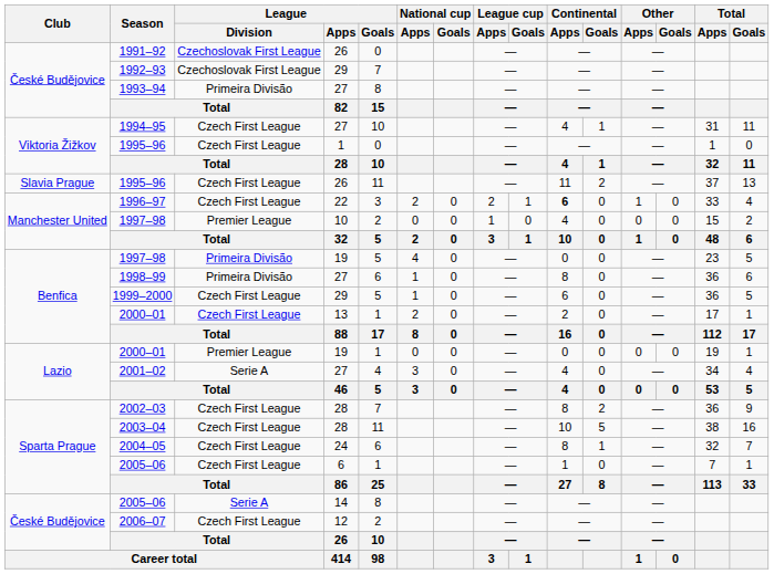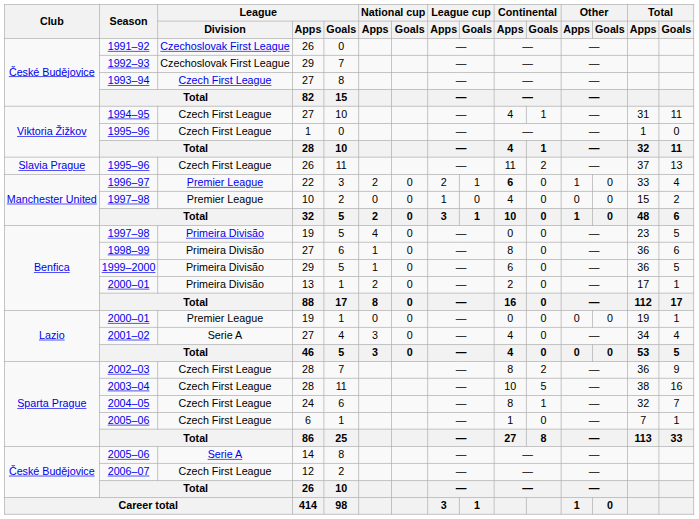 <table class="wikitable" style="text-align:center">
 <tr>
 <th rowspan="2">Club</th>
 <th rowspan="2">Season</th>
 <th colspan="3">League</th>
 <th colspan="2">National cup</th>
 <th colspan="2">League cup</th>
 <th colspan="2">Continental</th>
 <th colspan="2">Other</th>
 <th colspan="2">Total</th>
 </tr>
 <tr>
 <th>Division</th>
 <th>Apps</th>
 <th>Goals</th>
 <th>Apps</th>
 <th>Goals</th>
 <th>Apps</th>
 <th>Goals</th>
 <th>Apps</th>
 <th>Goals</th>
 <th>Apps</th>
 <th>Goals</th>
 <th>Apps</th>
 <th>Goals</th>
 </tr>
 <tr>
 <td rowspan="4"><a href='#'>České Budějovice</a></td>
 <td><a href='#'>1991–92</a></td>
 <td><a href='#'>Czechoslovak First League</a></td>
 <td>26</td>
 <td>0</td>
 <td></td>
 <td></td>
 <td colspan="2">—</td>
 <td colspan="2">—</td>
 <td colspan="2">—</td>
 <td></td>
 <td></td>
 </tr>
 <tr>
 <td><a href='#'>1992–93</a></td>
 <td>Czechoslovak First League</td>
 <td>29</td>
 <td>7</td>
 <td></td>
 <td></td>
 <td colspan="2">—</td>
 <td colspan="2">—</td>
 <td colspan="2">—</td>
 <td></td>
 <td></td>
 </tr>
 <tr>
 <td><a href='#'>1993–94</a></td>
-<td>Primeira Divisão</td>
+<td><a href='#'>Czech First League</a></td>
 <td>27</td>
 <td>8</td>
 <td></td>
 <td></td>
 <td colspan="2">—</td>
 <td colspan="2">—</td>
 <td colspan="2">—</td>
 <td></td>
 <td></td>
 </tr>
 <tr>
 <th colspan="2">Total</th>
 <th>82</th>
 <th>15</th>
 <th></th>
 <th></th>
 <th colspan="2">—</th>
 <th colspan="2">—</th>
 <th colspan="2">—</th>
 <th></th>
 <th></th>
 </tr>
 <tr>
 <td rowspan="3"><a href='#'>Viktoria Žižkov</a></td>
 <td><a href='#'>1994–95</a></td>
 <td>Czech First League</td>
 <td>27</td>
 <td>10</td>
 <td></td>
 <td></td>
 <td colspan="2">—</td>
 <td>4</td>
 <td>1</td>
 <td colspan="2">—</td>
 <td>31</td>
 <td>11</td>
 </tr>
 <tr>
 <td><a href='#'>1995–96</a></td>
 <td>Czech First League</td>
 <td>1</td>
 <td>0</td>
 <td></td>
 <td></td>
 <td colspan="2">—</td>
 <td colspan="2">—</td>
 <td colspan="2">—</td>
 <td>1</td>
 <td>0</td>
 </tr>
 <tr>
 <th colspan="2">Total</th>
 <th>28</th>
 <th>10</th>
 <th></th>
 <th></th>
 <th colspan="2">—</th>
 <th>4</th>
 <th>1</th>
 <th colspan="2">—</th>
 <th>32</th>
 <th>11</th>
 </tr>
 <tr>
 <td><a href='#'>Slavia Prague</a></td>
 <td><a href='#'>1995–96</a></td>
 <td>Czech First League</td>
 <td>26</td>
 <td>11</td>
 <td></td>
 <td></td>
 <td colspan="2">—</td>
 <td>11</td>
 <td>2</td>
 <td colspan="2">—</td>
 <td>37</td>
 <td>13</td>
 </tr>
 <tr>
 <td rowspan="3"><a href='#'>Manchester United</a></td>
 <td><a href='#'>1996–97</a></td>
-<td>Czech First League</td>
+<td><a href='#'>Premier League</a></td>
 <td>22</td>
 <td>3</td>
 <td>2</td>
 <td>0</td>
 <td>2</td>
 <td>1</td>
 <td><strong>6</strong></td>
 <td>0</td>
 <td>1</td>
 <td>0</td>
 <td>33</td>
 <td>4</td>
 </tr>
 <tr>
 <td><a href='#'>1997–98</a></td>
 <td>Premier League</td>
 <td>10</td>
 <td>2</td>
 <td>0</td>
 <td>0</td>
 <td>1</td>
 <td>0</td>
 <td>4</td>
 <td>0</td>
 <td>0</td>
 <td>0</td>
 <td>15</td>
 <td>2</td>
 </tr>
 <tr>
 <th colspan="2">Total</th>
 <th>32</th>
 <th>5</th>
 <th>2</th>
 <th>0</th>
 <th>3</th>
 <th>1</th>
 <th>10</th>
 <th>0</th>
 <th>1</th>
 <th>0</th>
 <th>48</th>
 <th>6</th>
 </tr>
 <tr>
 <td rowspan="5"><a href='#'>Benfica</a></td>
 <td><a href='#'>1997–98</a></td>
 <td><a href='#'>Primeira Divisão</a></td>
 <td>19</td>
 <td>5</td>
 <td>4</td>
 <td>0</td>
 <td colspan="2">—</td>
 <td>0</td>
 <td>0</td>
 <td colspan="2">—</td>
 <td>23</td>
 <td>5</td>
 </tr>
 <tr>
 <td><a href='#'>1998–99</a></td>
 <td>Primeira Divisão</td>
 <td>27</td>
 <td>6</td>
 <td>1</td>
 <td>0</td>
 <td colspan="2">—</td>
 <td>8</td>
 <td>0</td>
 <td colspan="2">—</td>
 <td>36</td>
 <td>6</td>
 </tr>
 <tr>
 <td><a href='#'>1999–2000</a></td>
-<td>Czech First League</td>
+<td>Primeira Divisão</td>
 <td>29</td>
 <td>5</td>
 <td>1</td>
 <td>0</td>
 <td colspan="2">—</td>
 <td>6</td>
 <td>0</td>
 <td colspan="2">—</td>
 <td>36</td>
 <td>5</td>
 </tr>
 <tr>
 <td><a href='#'>2000–01</a></td>
-<td><a href='#'>Czech First League</a></td>
+<td>Primeira Divisão</td>
 <td>13</td>
 <td>1</td>
 <td>2</td>
 <td>0</td>
 <td colspan="2">—</td>
 <td>2</td>
 <td>0</td>
 <td colspan="2">—</td>
 <td>17</td>
 <td>1</td>
 </tr>
 <tr>
 <th colspan="2">Total</th>
 <th>88</th>
 <th>17</th>
 <th>8</th>
 <th>0</th>
 <th colspan="2">—</th>
 <th>16</th>
 <th>0</th>
 <th colspan="2">—</th>
 <th>112</th>
 <th>17</th>
 </tr>
 <tr>
 <td rowspan="3"><a href='#'>Lazio</a></td>
 <td><a href='#'>2000–01</a></td>
 <td>Premier League</td>
 <td>19</td>
 <td>1</td>
 <td>0</td>
 <td>0</td>
 <td colspan="2">—</td>
 <td>0</td>
 <td>0</td>
 <td>0</td>
 <td>0</td>
 <td>19</td>
 <td>1</td>
 </tr>
 <tr>
 <td><a href='#'>2001–02</a></td>
 <td>Serie A</td>
 <td>27</td>
 <td>4</td>
 <td>3</td>
 <td>0</td>
 <td colspan="2">—</td>
 <td>4</td>
 <td>0</td>
 <td colspan="2">—</td>
 <td>34</td>
 <td>4</td>
 </tr>
 <tr>
 <th colspan="2">Total</th>
 <th>46</th>
 <th>5</th>
 <th>3</th>
 <th>0</th>
 <th colspan="2">—</th>
 <th>4</th>
 <th>0</th>
 <th>0</th>
 <th>0</th>
 <th>53</th>
 <th>5</th>
 </tr>
 <tr>
 <td rowspan="5"><a href='#'>Sparta Prague</a></td>
 <td><a href='#'>2002–03</a></td>
 <td>Czech First League</td>
 <td>28</td>
 <td>7</td>
 <td></td>
 <td></td>
 <td colspan="2">—</td>
 <td>8</td>
 <td>2</td>
 <td colspan="2">—</td>
 <td>36</td>
 <td>9</td>
 </tr>
 <tr>
 <td><a href='#'>2003–04</a></td>
 <td>Czech First League</td>
 <td>28</td>
 <td>11</td>
 <td></td>
 <td></td>
 <td colspan="2">—</td>
 <td>10</td>
 <td>5</td>
 <td colspan="2">—</td>
 <td>38</td>
 <td>16</td>
 </tr>
 <tr>
 <td><a href='#'>2004–05</a></td>
 <td>Czech First League</td>
 <td>24</td>
 <td>6</td>
 <td></td>
 <td></td>
 <td colspan="2">—</td>
 <td>8</td>
 <td>1</td>
 <td colspan="2">—</td>
 <td>32</td>
 <td>7</td>
 </tr>
 <tr>
 <td><a href='#'>2005–06</a></td>
 <td>Czech First League</td>
 <td>6</td>
 <td>1</td>
 <td></td>
 <td></td>
 <td colspan="2">—</td>
 <td>1</td>
 <td>0</td>
 <td colspan="2">—</td>
 <td>7</td>
 <td>1</td>
 </tr>
 <tr>
 <th colspan="2">Total</th>
 <th>86</th>
 <th>25</th>
 <th></th>
 <th></th>
 <th colspan="2">—</th>
 <th>27</th>
 <th>8</th>
 <th colspan="2">—</th>
 <th>113</th>
 <th>33</th>
 </tr>
 <tr>
 <td rowspan="3"><a href='#'>České Budějovice</a></td>
 <td><a href='#'>2005–06</a></td>
 <td><a href='#'>Serie A</a></td>
 <td>14</td>
 <td>8</td>
 <td></td>
 <td></td>
 <td colspan="2">—</td>
 <td colspan="2">—</td>
 <td colspan="2">—</td>
 <td></td>
 <td></td>
 </tr>
 <tr>
 <td><a href='#'>2006–07</a></td>
 <td>Czech First League</td>
 <td>12</td>
 <td>2</td>
 <td></td>
 <td></td>
 <td colspan="2">—</td>
 <td colspan="2">—</td>
 <td colspan="2">—</td>
 <td></td>
 <td></td>
 </tr>
 <tr>
 <th colspan="2">Total</th>
 <th>26</th>
 <th>10</th>
 <th></th>
 <th></th>
 <th colspan="2">—</th>
 <th colspan="2">—</th>
 <th colspan="2">—</th>
 <th></th>
 <th></th>
 </tr>
 <tr>
 <th colspan="3">Career total</th>
 <th>414</th>
 <th>98</th>
 <th></th>
 <th></th>
 <th>3</th>
 <th>1</th>
 <th></th>
 <th></th>
 <th>1</th>
 <th>0</th>
 <th></th>
 <th></th>
 </tr>
 </table>
